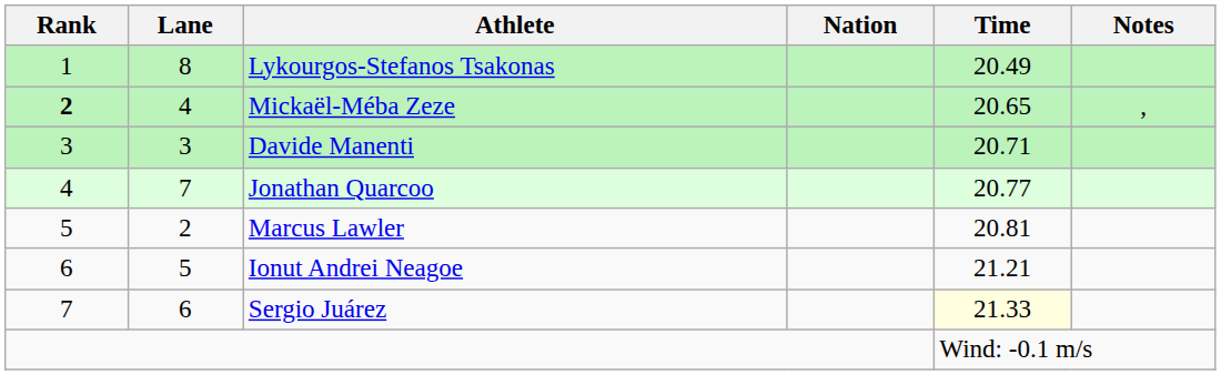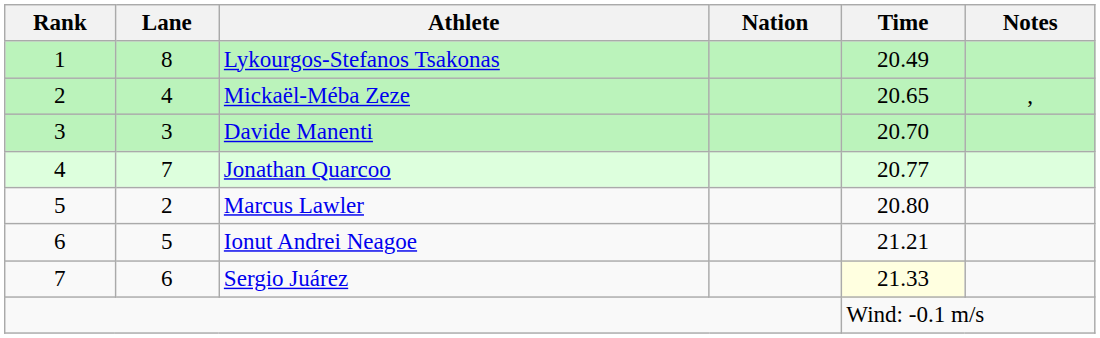 <table class="wikitable sortable" style="text-align:center;width: 60%;">
 <tr>
 <th scope="col">Rank</th>
 <th scope="col">Lane</th>
 <th scope="col">Athlete</th>
 <th scope="col">Nation</th>
 <th scope="col">Time</th>
 <th scope="col">Notes</th>
 </tr>
 <tr bgcolor=bbf3bb>
 <td>1</td>
 <td>8</td>
 <td align=left><a href='#'>Lykourgos-Stefanos Tsakonas</a></td>
 <td align=left></td>
 <td>20.49</td>
 <td></td>
 </tr>
 <tr bgcolor=bbf3bb>
-<td><strong>2</strong></td>
+<td>2</td>
 <td>4</td>
 <td align=left><a href='#'>Mickaël-Méba Zeze</a></td>
 <td align=left></td>
 <td>20.65</td>
 <td>, </td>
 </tr>
 <tr bgcolor=bbf3bb>
 <td>3</td>
 <td>3</td>
 <td align=left><a href='#'>Davide Manenti</a></td>
 <td align=left></td>
-<td>20.71</td>
+<td>20.70</td>
 <td></td>
 </tr>
 <tr bgcolor=ddffdd>
 <td>4</td>
 <td>7</td>
 <td align=left><a href='#'>Jonathan Quarcoo</a></td>
 <td align=left></td>
 <td>20.77</td>
 <td></td>
 </tr>
 <tr>
 <td>5</td>
 <td>2</td>
 <td align=left><a href='#'>Marcus Lawler</a></td>
 <td align=left></td>
-<td>20.81</td>
+<td>20.80</td>
 <td></td>
 </tr>
 <tr>
 <td>6</td>
 <td>5</td>
 <td align=left><a href='#'>Ionut Andrei Neagoe</a></td>
 <td align=left></td>
 <td>21.21</td>
 <td></td>
 </tr>
 <tr>
 <td>7</td>
 <td>6</td>
 <td align=left><a href='#'>Sergio Juárez</a></td>
 <td align=left></td>
 <td style="background: lightyellow;">21.33</td>
 <td></td>
 </tr>
 <tr class="sortbottom">
 <td colspan="4"></td>
 <td colspan="2" style="text-align:left;">Wind: -0.1 m/s</td>
 </tr>
 </table>
